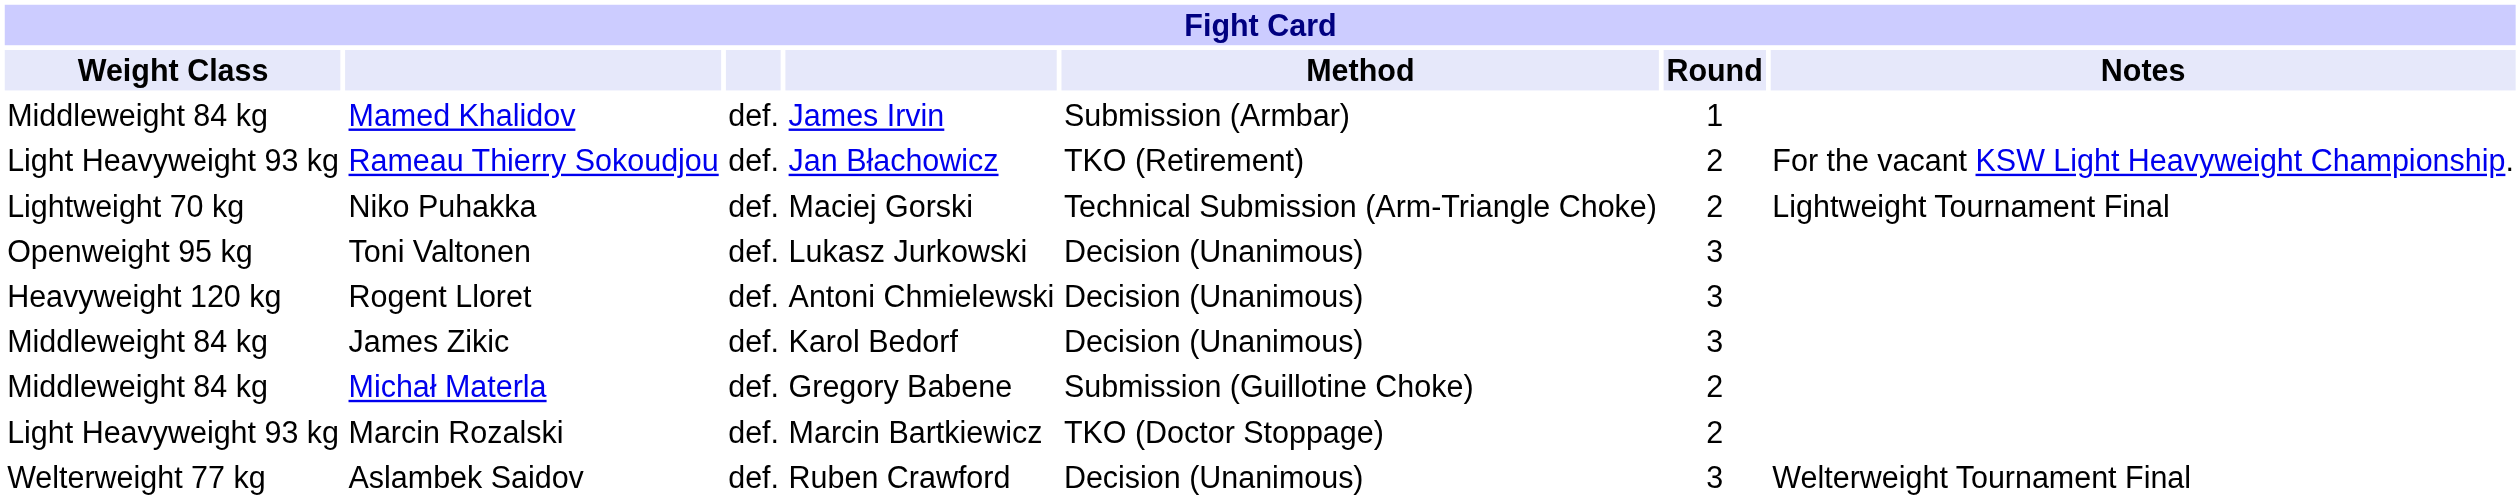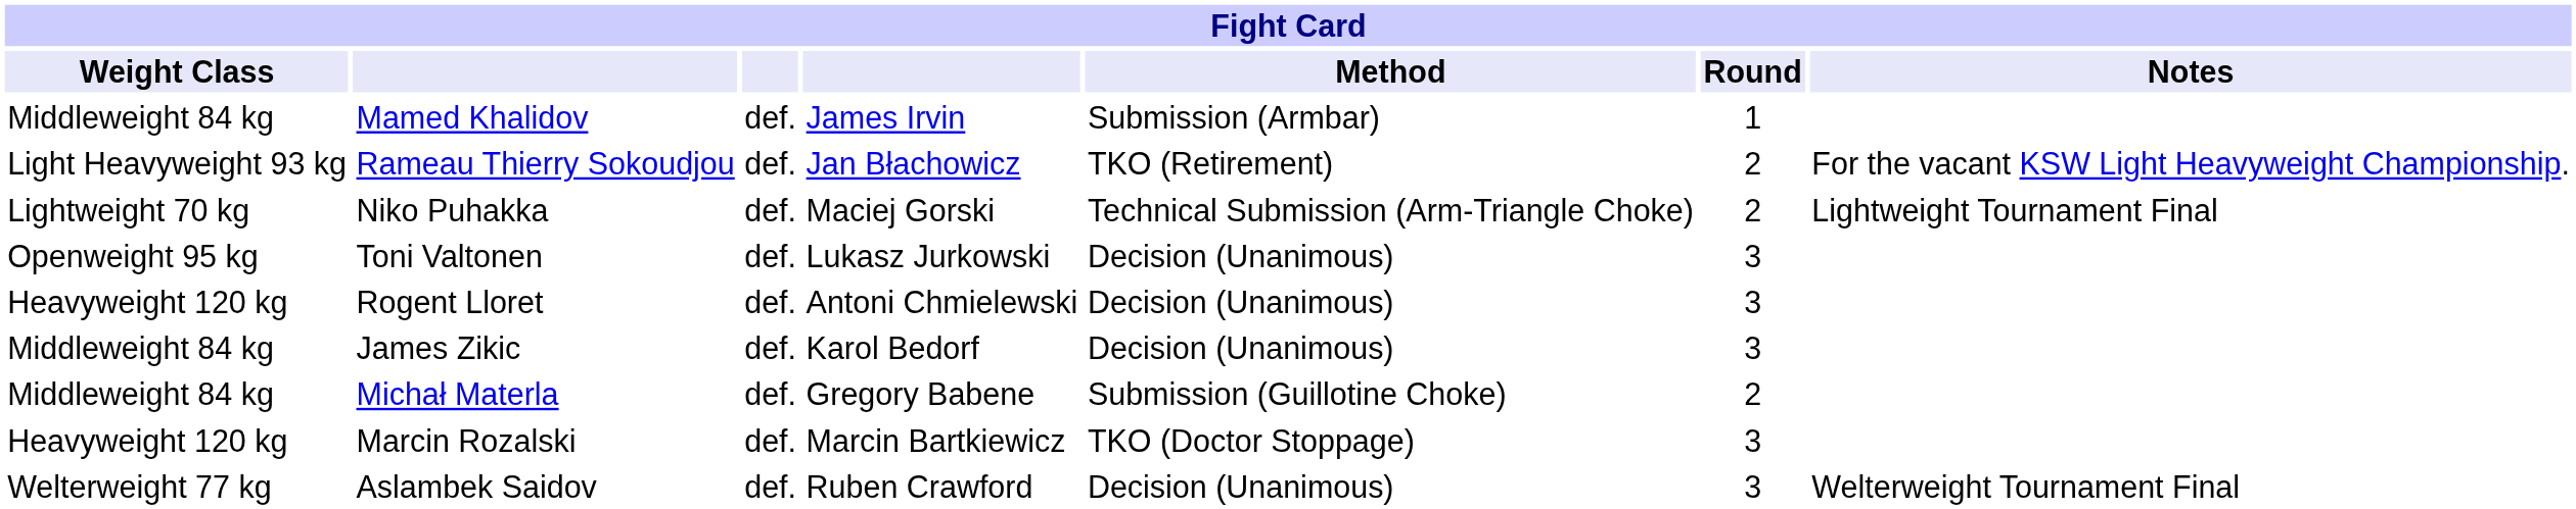 <table class="toccolours" style="font-size: 80%;">
 <tr>
 <th colspan="8" style="background-color: #ccf; color: #000080; text-align: center;"><strong>Fight Card</strong></th>
 </tr>
 <tr>
 <th colspan="1" style="background-color: #E6E8FA; color: #000000; text-align: center;">Weight Class</th>
 <th colspan="1" style="background-color: #E6E8FA; color: #000000; text-align: center;"></th>
 <th colspan="1" style="background-color: #E6E8FA; color: #000000; text-align: center;"></th>
 <th colspan="1" style="background-color: #E6E8FA; color: #000000; text-align: center;"></th>
 <th colspan="1" style="background-color: #E6E8FA; color: #000000; text-align: center;">Method</th>
 <th colspan="1" style="background-color: #E6E8FA; color: #000000; text-align: center;">Round</th>
 <th colspan="1" style="background-color: #E6E8FA; color: #000000; text-align: center;">Notes</th>
 </tr>
 <tr>
 <td>Middleweight 84 kg</td>
 <td>  <a href='#'>Mamed Khalidov</a></td>
 <td align=center>def.</td>
 <td> <a href='#'>James Irvin</a></td>
 <td>Submission (Armbar)</td>
 <td align=center>1</td>
 <td></td>
 </tr>
 <tr>
 <td>Light Heavyweight 93 kg</td>
 <td> <a href='#'>Rameau Thierry Sokoudjou</a></td>
 <td align=center>def.</td>
 <td>  <a href='#'>Jan Błachowicz</a></td>
 <td>TKO (Retirement)</td>
 <td align=center>2</td>
 <td>For the vacant <a href='#'>KSW Light Heavyweight Championship</a>.</td>
 </tr>
 <tr>
 <td>Lightweight 70 kg</td>
 <td> Niko Puhakka</td>
 <td align=center>def.</td>
 <td>  Maciej Gorski</td>
 <td>Technical Submission (Arm-Triangle Choke)</td>
 <td align=center>2</td>
 <td>Lightweight Tournament Final</td>
 </tr>
 <tr>
 <td>Openweight 95 kg</td>
 <td>  Toni Valtonen</td>
 <td align=center>def.</td>
 <td> Lukasz Jurkowski</td>
 <td>Decision (Unanimous)</td>
 <td align=center>3</td>
 <td></td>
 </tr>
 <tr>
 <td>Heavyweight 120 kg</td>
 <td> Rogent Lloret</td>
 <td align=center>def.</td>
 <td> Antoni Chmielewski</td>
 <td>Decision (Unanimous)</td>
 <td align=center>3</td>
 <td></td>
 </tr>
 <tr>
 <td>Middleweight 84 kg</td>
 <td> James Zikic</td>
 <td align=center>def.</td>
 <td>  Karol Bedorf</td>
 <td>Decision (Unanimous)</td>
 <td align=center>3</td>
 <td></td>
 </tr>
 <tr>
 <td>Middleweight 84 kg</td>
 <td> <a href='#'>Michał Materla</a></td>
 <td align=center>def.</td>
 <td>  Gregory Babene</td>
 <td>Submission (Guillotine Choke)</td>
 <td align=center>2</td>
 <td></td>
 </tr>
 <tr>
-<td>Light Heavyweight 93 kg</td>
+<td>Heavyweight 120 kg</td>
 <td>  Marcin Rozalski</td>
 <td align=center>def.</td>
 <td> Marcin Bartkiewicz</td>
 <td>TKO (Doctor Stoppage)</td>
-<td align=center>2</td>
+<td align=center>3</td>
 <td></td>
 </tr>
 <tr>
 <td>Welterweight 77 kg</td>
 <td>  Aslambek Saidov</td>
 <td align=center>def.</td>
 <td> Ruben Crawford</td>
 <td>Decision (Unanimous)</td>
 <td align=center>3</td>
 <td>Welterweight Tournament Final</td>
 </tr>
 </table>
